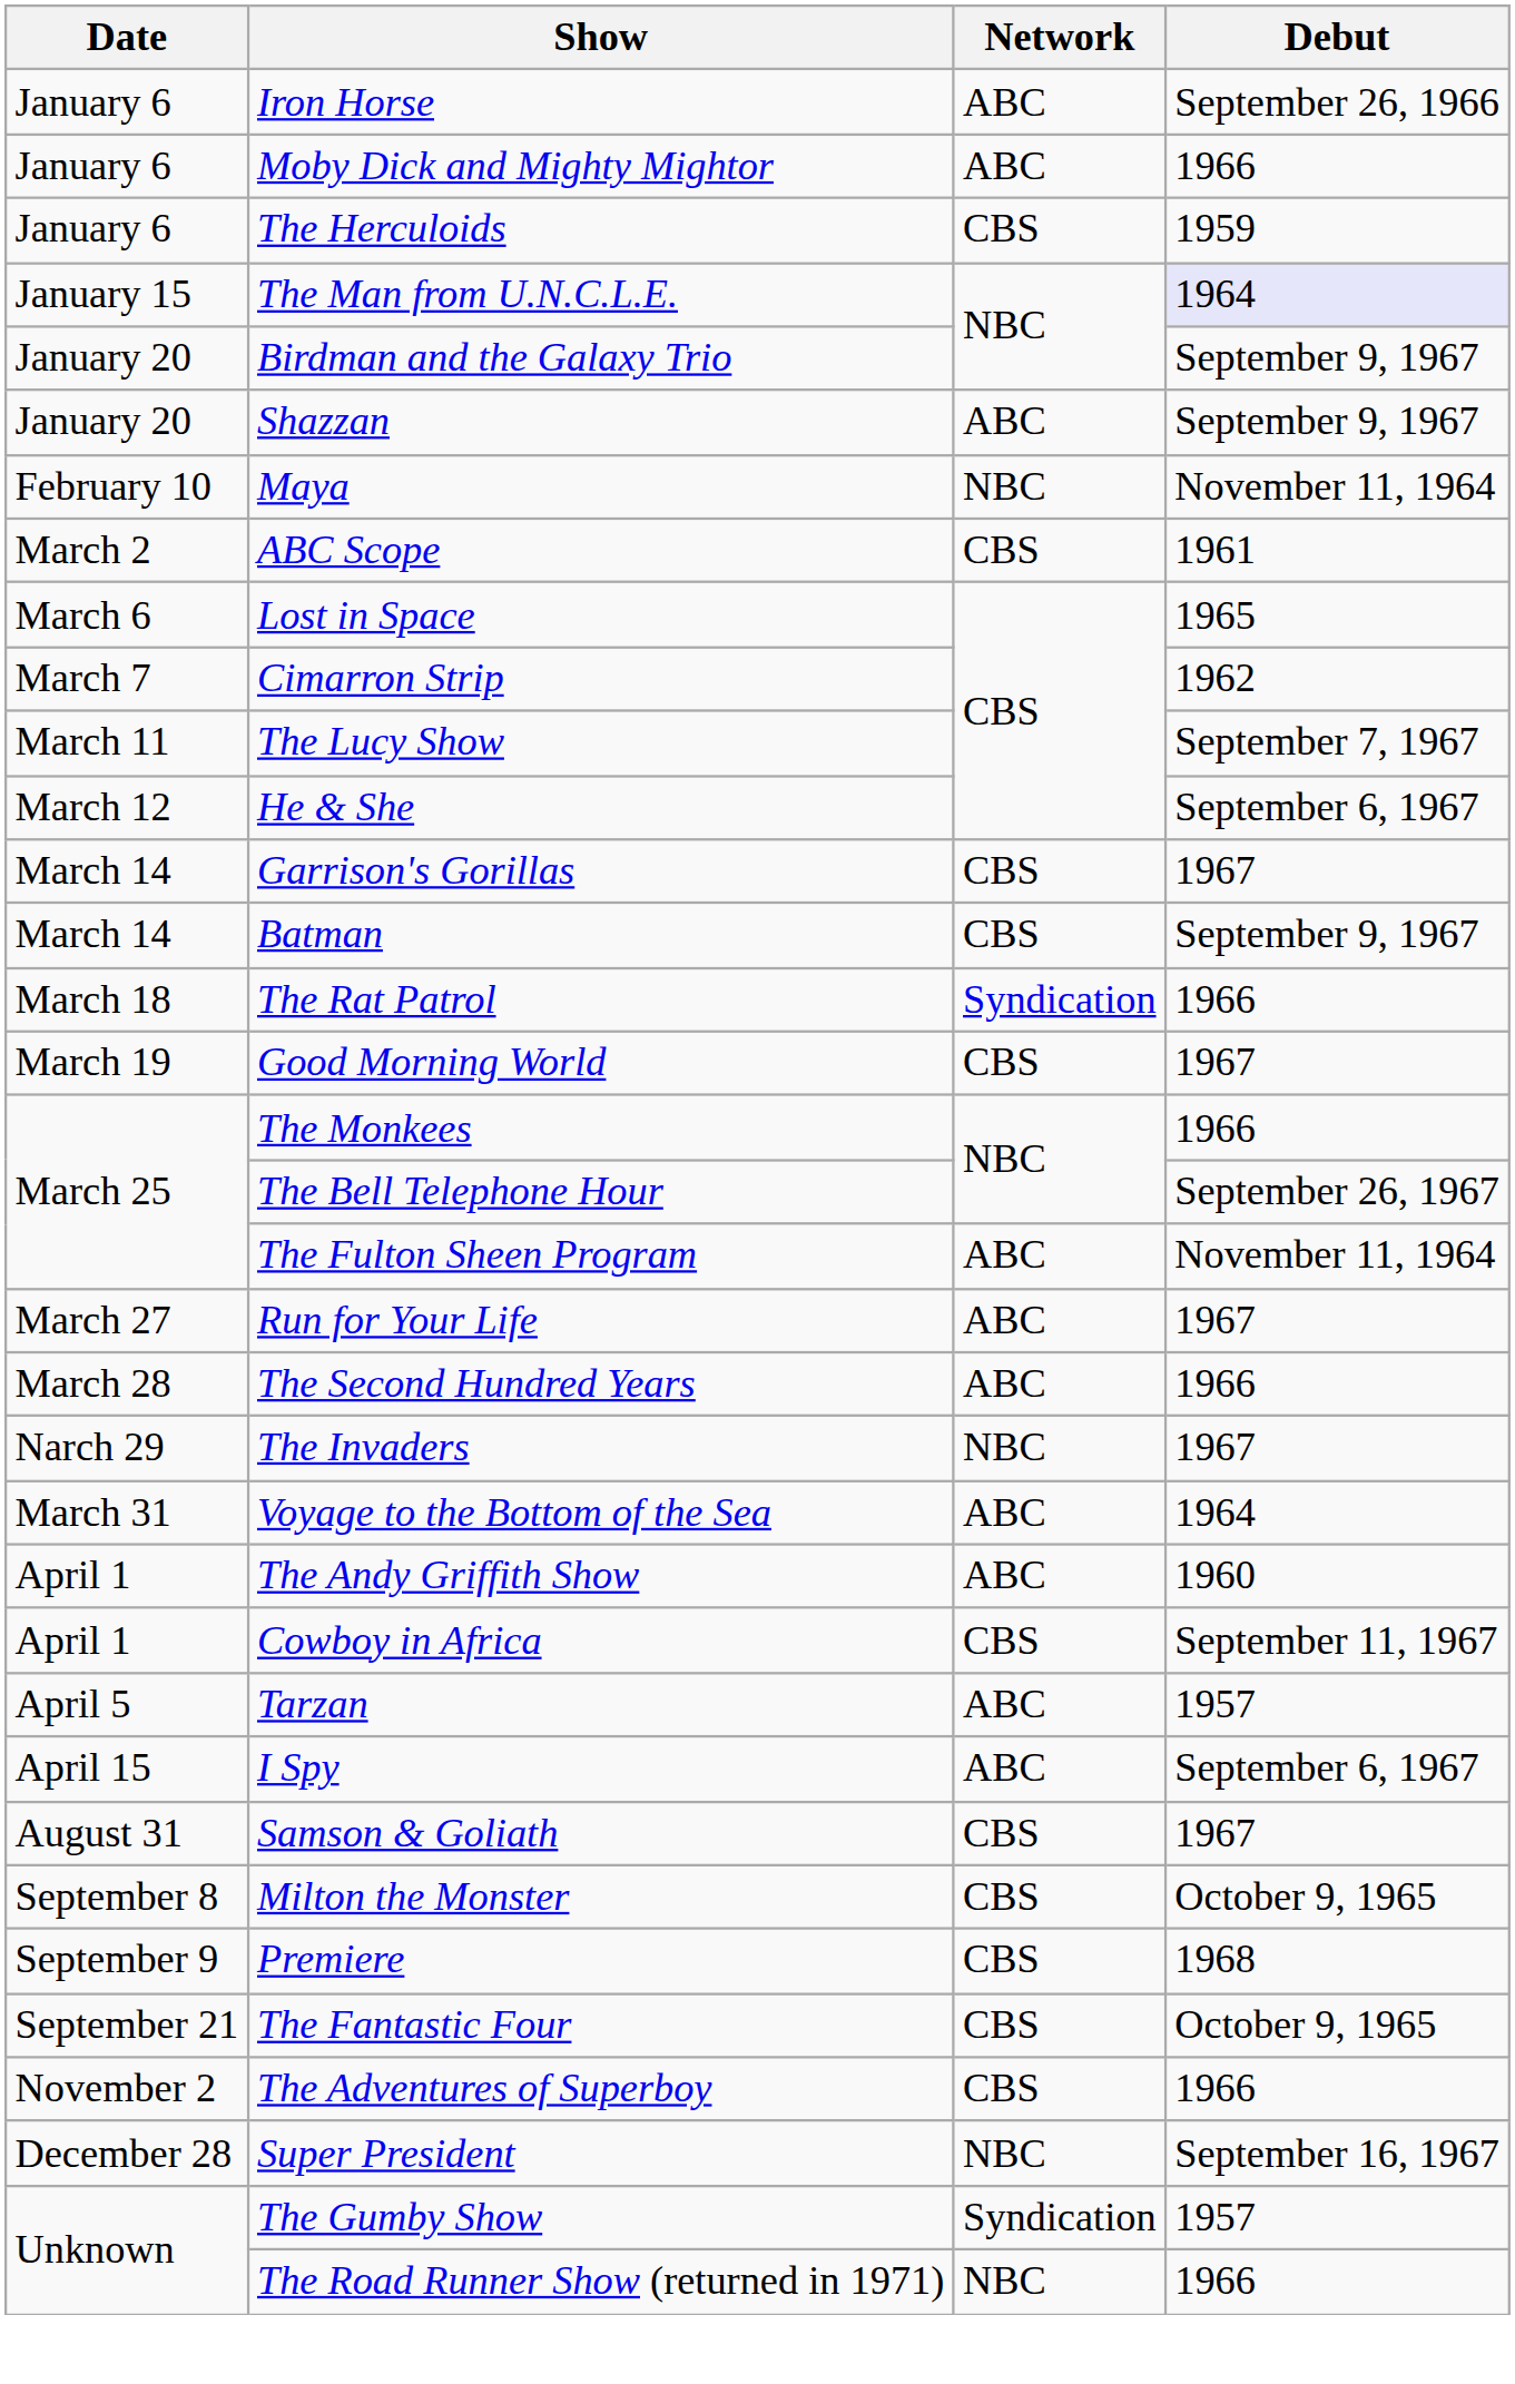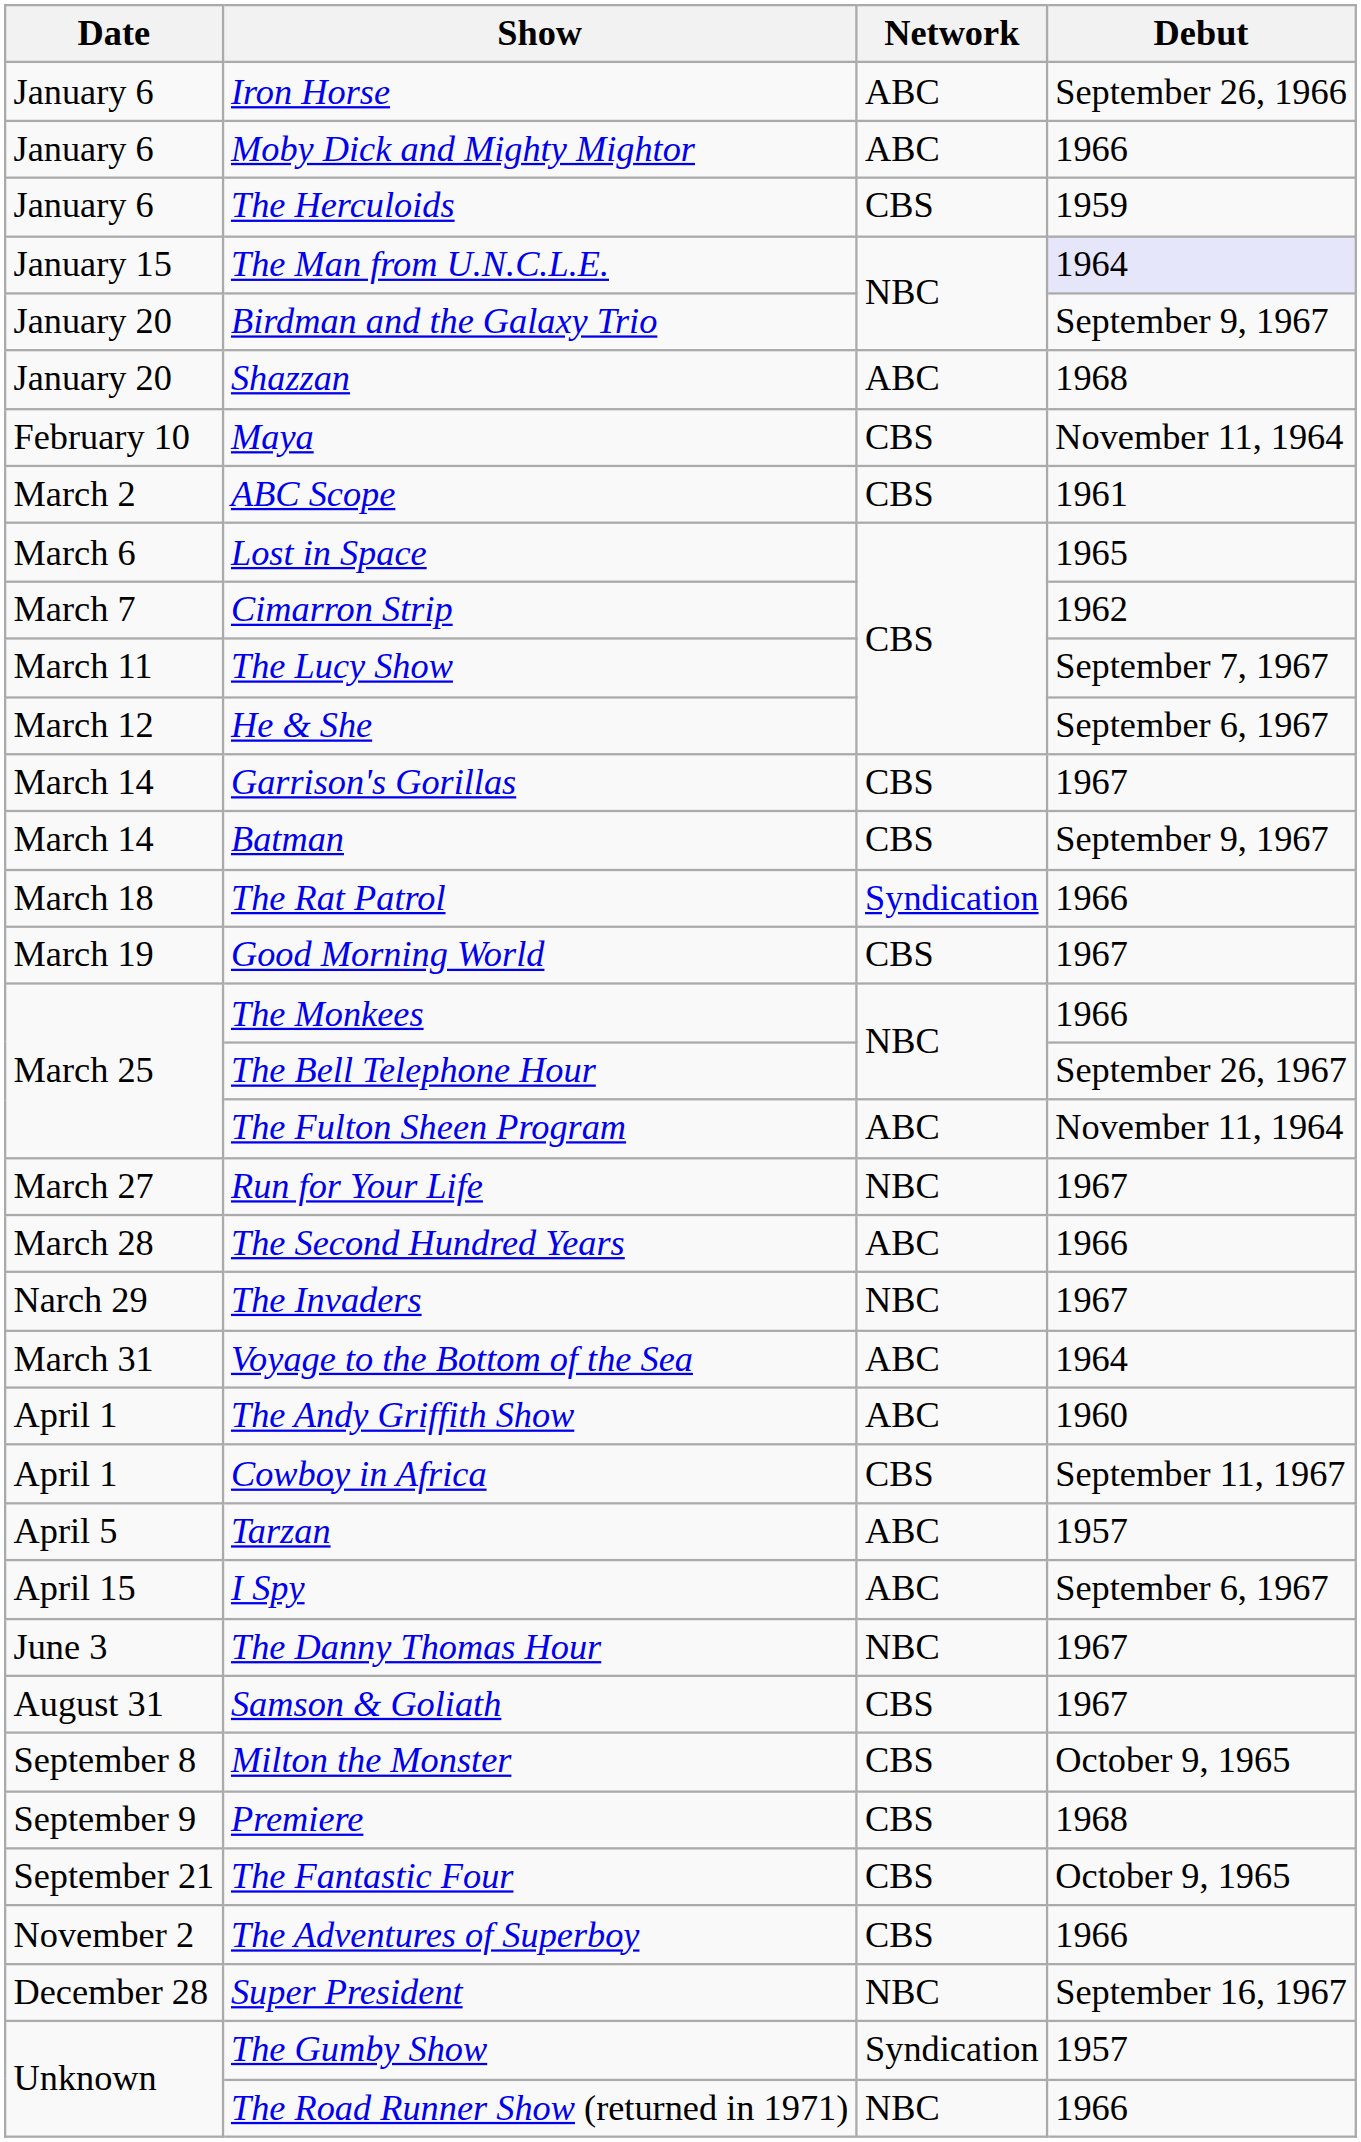 <table class="wikitable">
 <tr>
 <th>Date</th>
 <th>Show</th>
 <th>Network</th>
 <th>Debut</th>
 </tr>
 <tr>
 <td>January 6</td>
 <td><em><a href='#'>Iron Horse</a></em></td>
 <td>ABC</td>
 <td>September 26, 1966</td>
 </tr>
 <tr>
 <td>January 6</td>
 <td><em><a href='#'>Moby Dick and Mighty Mightor</a></em></td>
 <td>ABC</td>
 <td>1966</td>
 </tr>
 <tr>
 <td>January 6</td>
 <td><em><a href='#'>The Herculoids</a></em></td>
 <td>CBS</td>
 <td>1959</td>
 </tr>
 <tr>
 <td>January 15</td>
 <td><em><a href='#'>The Man from U.N.C.L.E.</a></em></td>
 <td rowspan=2>NBC</td>
 <td style="background: lavender;">1964</td>
 </tr>
 <tr>
 <td>January 20</td>
 <td><em><a href='#'>Birdman and the Galaxy Trio</a></em></td>
 <td>September 9, 1967</td>
 </tr>
 <tr>
 <td>January 20</td>
 <td><em><a href='#'>Shazzan</a></em></td>
 <td>ABC</td>
-<td>September 9, 1967</td>
+<td>1968</td>
 </tr>
 <tr>
 <td>February 10</td>
 <td><em><a href='#'>Maya</a></em></td>
-<td>NBC</td>
+<td>CBS</td>
 <td>November 11, 1964</td>
 </tr>
 <tr>
 <td>March 2</td>
 <td><em><a href='#'>ABC Scope</a></em></td>
 <td>CBS</td>
 <td>1961</td>
 </tr>
 <tr>
 <td>March 6</td>
 <td><em><a href='#'>Lost in Space</a></em></td>
 <td rowspan=4>CBS</td>
 <td>1965</td>
 </tr>
 <tr>
 <td>March 7</td>
 <td><em><a href='#'>Cimarron Strip</a></em></td>
 <td>1962</td>
 </tr>
 <tr>
 <td>March 11</td>
 <td><em><a href='#'>The Lucy Show</a></em></td>
 <td>September 7, 1967</td>
 </tr>
 <tr>
 <td>March 12</td>
 <td><em><a href='#'>He & She</a></em></td>
 <td>September 6, 1967</td>
 </tr>
 <tr>
 <td>March 14</td>
 <td><em><a href='#'>Garrison's Gorillas</a></em></td>
 <td>CBS</td>
 <td>1967</td>
 </tr>
 <tr>
 <td>March 14</td>
 <td><em><a href='#'>Batman</a></em></td>
 <td>CBS</td>
 <td>September 9, 1967</td>
 </tr>
 <tr>
 <td>March 18</td>
 <td><em><a href='#'>The Rat Patrol</a></em></td>
 <td><a href='#'>Syndication</a></td>
 <td>1966</td>
 </tr>
 <tr>
 <td>March 19</td>
 <td><em><a href='#'>Good Morning World</a></em></td>
 <td>CBS</td>
 <td>1967</td>
 </tr>
 <tr>
 <td rowspan="3">March 25</td>
 <td><em><a href='#'>The Monkees</a></em></td>
 <td rowspan=2>NBC</td>
 <td>1966</td>
 </tr>
 <tr>
 <td><em><a href='#'>The Bell Telephone Hour</a></em></td>
 <td>September 26, 1967</td>
 </tr>
 <tr>
 <td><em><a href='#'>The Fulton Sheen Program</a></em></td>
 <td>ABC</td>
 <td>November 11, 1964</td>
 </tr>
 <tr>
 <td>March 27</td>
 <td><em><a href='#'>Run for Your Life</a></em></td>
-<td>ABC</td>
+<td>NBC</td>
 <td>1967</td>
 </tr>
 <tr>
 <td>March 28</td>
 <td><em><a href='#'>The Second Hundred Years</a></em></td>
 <td>ABC</td>
 <td>1966</td>
 </tr>
 <tr>
 <td>Narch 29</td>
 <td><em><a href='#'>The Invaders</a></em></td>
 <td>NBC</td>
 <td>1967</td>
 </tr>
 <tr>
 <td>March 31</td>
 <td><em><a href='#'>Voyage to the Bottom of the Sea</a></em></td>
 <td>ABC</td>
 <td>1964</td>
 </tr>
 <tr>
 <td>April 1</td>
 <td><em><a href='#'>The Andy Griffith Show</a></em></td>
 <td>ABC</td>
 <td>1960</td>
 </tr>
 <tr>
 <td>April 1</td>
 <td><em><a href='#'>Cowboy in Africa</a></em></td>
 <td>CBS</td>
 <td>September 11, 1967</td>
 </tr>
 <tr>
 <td>April 5</td>
 <td><em><a href='#'>Tarzan</a></em></td>
 <td>ABC</td>
 <td>1957</td>
 </tr>
 <tr>
 <td>April 15</td>
 <td><em><a href='#'>I Spy</a></em></td>
 <td>ABC</td>
 <td>September 6, 1967</td>
+</tr>
+<tr>
+<td>June 3</td>
+<td><em><a href='#'>The Danny Thomas Hour</a></em></td>
+<td>NBC</td>
+<td>1967</td>
 </tr>
 <tr>
 <td>August 31</td>
 <td><em><a href='#'>Samson & Goliath</a></em></td>
 <td>CBS</td>
 <td>1967</td>
 </tr>
 <tr>
 <td>September 8</td>
 <td><em><a href='#'>Milton the Monster</a></em></td>
 <td>CBS</td>
 <td>October 9, 1965</td>
 </tr>
 <tr>
 <td>September 9</td>
 <td><em><a href='#'>Premiere</a></em></td>
 <td>CBS</td>
 <td>1968</td>
 </tr>
 <tr>
 <td>September 21</td>
 <td><em><a href='#'>The Fantastic Four</a></em></td>
 <td>CBS</td>
 <td>October 9, 1965</td>
 </tr>
 <tr>
 <td>November 2</td>
 <td><em><a href='#'>The Adventures of Superboy</a></em></td>
 <td>CBS</td>
 <td>1966</td>
 </tr>
 <tr>
 <td>December 28</td>
 <td><em><a href='#'>Super President</a></em></td>
 <td>NBC</td>
 <td>September 16, 1967</td>
 </tr>
 <tr>
 <td rowspan="2">Unknown</td>
 <td><em><a href='#'>The Gumby Show</a></em></td>
 <td>Syndication</td>
 <td>1957</td>
 </tr>
 <tr>
 <td><em><a href='#'>The Road Runner Show</a></em> (returned in 1971)</td>
 <td>NBC</td>
 <td>1966</td>
 </tr>
 </table>
